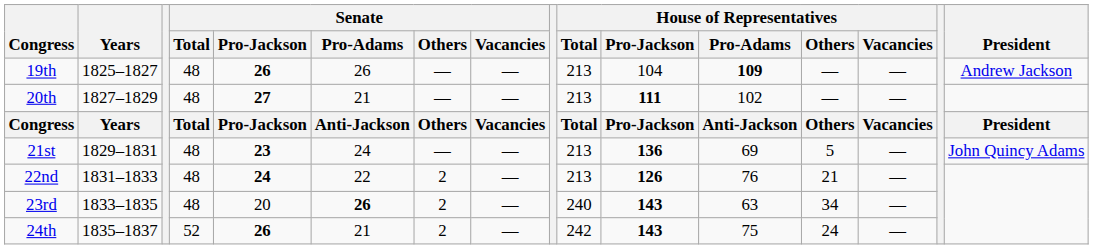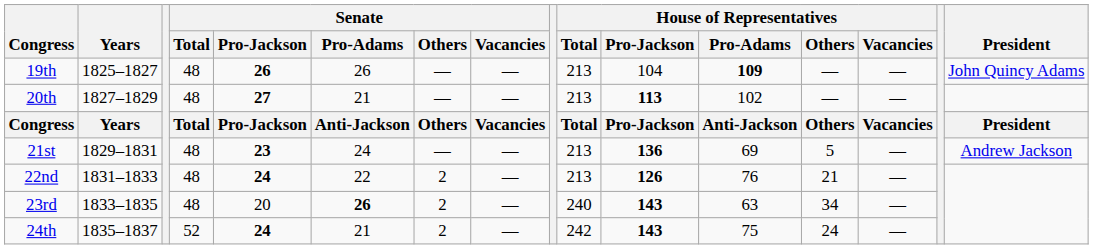 <table class=wikitable style="text-align:center">
 <tr valign=bottom>
 <th rowspan=2>Congress</th>
 <th rowspan=2>Years</th>
 <th rowspan=11></th>
 <th colspan=5>Senate</th>
 <th rowspan=11></th>
 <th colspan=5>House of Representatives</th>
 <th rowspan=11></th>
 <th rowspan=2>President</th>
 </tr>
 <tr valign=bottom>
 <th>Total</th>
 <th>Pro-Jackson</th>
 <th>Pro-Adams</th>
 <th>Others</th>
 <th>Vacancies</th>
 <th>Total</th>
 <th>Pro-Jackson</th>
 <th>Pro-Adams</th>
 <th>Others</th>
 <th>Vacancies</th>
 </tr>
 <tr>
 <td><a href='#'>19th</a></td>
 <td>1825–1827</td>
 <td>48</td>
 <td><strong>26</strong></td>
 <td>26</td>
 <td>—</td>
 <td>—</td>
 <td>213</td>
 <td>104</td>
 <td><strong>109</strong></td>
 <td>—</td>
 <td>—</td>
-<td><a href='#'>Andrew Jackson</a></td>
+<td><a href='#'>John Quincy Adams</a></td>
 </tr>
 <tr>
 <td><a href='#'>20th</a></td>
 <td>1827–1829</td>
 <td>48</td>
 <td><strong>27</strong></td>
 <td>21</td>
 <td>—</td>
 <td>—</td>
 <td>213</td>
-<td><strong>111</strong></td>
+<td><strong>113</strong></td>
 <td>102</td>
 <td>—</td>
 <td>—</td>
 </tr>
 <tr valign=bottom>
 <th>Congress</th>
 <th>Years</th>
 <th>Total</th>
 <th>Pro-Jackson</th>
 <th>Anti-Jackson</th>
 <th>Others</th>
 <th>Vacancies</th>
 <th>Total</th>
 <th>Pro-Jackson</th>
 <th>Anti-Jackson</th>
 <th>Others</th>
 <th>Vacancies</th>
 <th>President</th>
 </tr>
 <tr>
 <td><a href='#'>21st</a></td>
 <td>1829–1831</td>
 <td>48</td>
 <td><strong>23</strong></td>
 <td>24</td>
 <td>—</td>
 <td>—</td>
 <td>213</td>
 <td><strong>136</strong></td>
 <td>69</td>
 <td>5</td>
 <td>—</td>
-<td><a href='#'>John Quincy Adams</a></td>
+<td><a href='#'>Andrew Jackson</a></td>
 </tr>
 <tr>
 <td><a href='#'>22nd</a></td>
 <td>1831–1833</td>
 <td>48</td>
 <td><strong>24</strong></td>
 <td>22</td>
 <td>2</td>
 <td>—</td>
 <td>213</td>
 <td><strong>126</strong></td>
 <td>76</td>
 <td>21</td>
 <td>—</td>
 </tr>
 <tr>
 <td><a href='#'>23rd</a></td>
 <td>1833–1835</td>
 <td>48</td>
 <td>20</td>
 <td><strong>26</strong></td>
 <td>2</td>
 <td>—</td>
 <td>240</td>
 <td><strong>143</strong></td>
 <td>63</td>
 <td>34</td>
 <td>—</td>
 </tr>
 <tr>
 <td><a href='#'>24th</a></td>
 <td>1835–1837</td>
 <td>52</td>
-<td><strong>26</strong></td>
+<td><strong>24</strong></td>
 <td>21</td>
 <td>2</td>
 <td>—</td>
 <td>242</td>
 <td><strong>143</strong></td>
 <td>75</td>
 <td>24</td>
 <td>—</td>
 </tr>
 </table>
